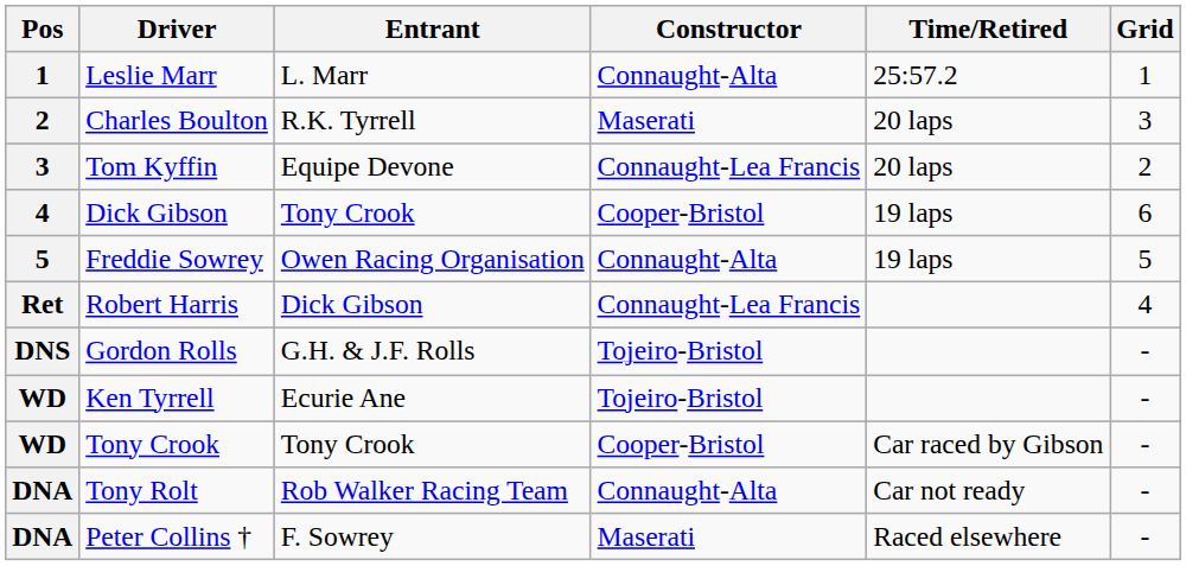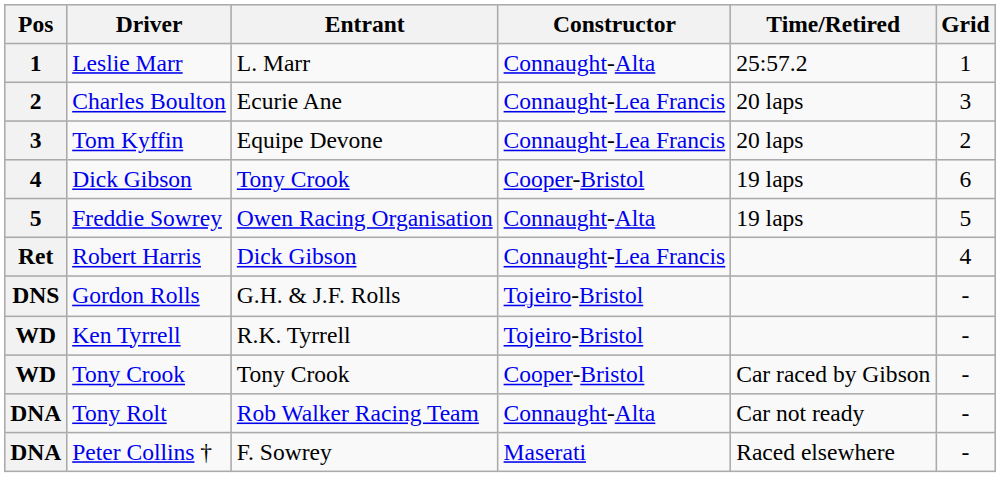 <table class="wikitable" style="font-size: 95%;">
 <tr>
 <th>Pos</th>
 <th>Driver</th>
 <th>Entrant</th>
 <th>Constructor</th>
 <th>Time/Retired</th>
 <th>Grid</th>
 </tr>
 <tr>
 <th>1</th>
 <td> <a href='#'>Leslie Marr</a></td>
 <td>L. Marr</td>
 <td><a href='#'>Connaught</a>-<a href='#'>Alta</a></td>
 <td>25:57.2</td>
 <td style="text-align:center">1</td>
 </tr>
 <tr>
 <th>2</th>
 <td> <a href='#'>Charles Boulton</a></td>
-<td>R.K. Tyrrell</td>
-<td><a href='#'>Maserati</a></td>
+<td>Ecurie Ane</td>
+<td><a href='#'>Connaught</a>-<a href='#'>Lea Francis</a></td>
 <td>20 laps</td>
 <td style="text-align:center">3</td>
 </tr>
 <tr>
 <th>3</th>
 <td> <a href='#'>Tom Kyffin</a></td>
 <td>Equipe Devone</td>
 <td><a href='#'>Connaught</a>-<a href='#'>Lea Francis</a></td>
 <td>20 laps</td>
 <td style="text-align:center">2</td>
 </tr>
 <tr>
 <th>4</th>
 <td> <a href='#'>Dick Gibson</a></td>
 <td><a href='#'>Tony Crook</a></td>
 <td><a href='#'>Cooper</a>-<a href='#'>Bristol</a></td>
 <td>19 laps</td>
 <td style="text-align:center">6</td>
 </tr>
 <tr>
 <th>5</th>
 <td> <a href='#'>Freddie Sowrey</a></td>
 <td><a href='#'>Owen Racing Organisation</a></td>
 <td><a href='#'>Connaught</a>-<a href='#'>Alta</a></td>
 <td>19 laps</td>
 <td style="text-align:center">5</td>
 </tr>
 <tr>
 <th>Ret</th>
 <td> <a href='#'>Robert Harris</a></td>
 <td><a href='#'>Dick Gibson</a></td>
 <td><a href='#'>Connaught</a>-<a href='#'>Lea Francis</a></td>
 <td></td>
 <td style="text-align:center">4</td>
 </tr>
 <tr>
 <th>DNS</th>
 <td> <a href='#'>Gordon Rolls</a></td>
 <td>G.H. & J.F. Rolls</td>
 <td><a href='#'>Tojeiro</a>-<a href='#'>Bristol</a></td>
 <td></td>
 <td style="text-align:center">-</td>
 </tr>
 <tr>
 <th>WD</th>
 <td> <a href='#'>Ken Tyrrell</a></td>
-<td>Ecurie Ane</td>
+<td>R.K. Tyrrell</td>
 <td><a href='#'>Tojeiro</a>-<a href='#'>Bristol</a></td>
 <td></td>
 <td style="text-align:center">-</td>
 </tr>
 <tr>
 <th>WD</th>
 <td> <a href='#'>Tony Crook</a></td>
 <td>Tony Crook</td>
 <td><a href='#'>Cooper</a>-<a href='#'>Bristol</a></td>
 <td>Car raced by Gibson</td>
 <td style="text-align:center">-</td>
 </tr>
 <tr>
 <th>DNA</th>
 <td> <a href='#'>Tony Rolt</a></td>
 <td><a href='#'>Rob Walker Racing Team</a></td>
 <td><a href='#'>Connaught</a>-<a href='#'>Alta</a></td>
 <td>Car not ready</td>
 <td style="text-align:center">-</td>
 </tr>
 <tr>
 <th>DNA</th>
 <td> <a href='#'>Peter Collins</a> †</td>
 <td>F. Sowrey</td>
 <td><a href='#'>Maserati</a></td>
 <td>Raced elsewhere</td>
 <td style="text-align:center">-</td>
 </tr>
 </table>
